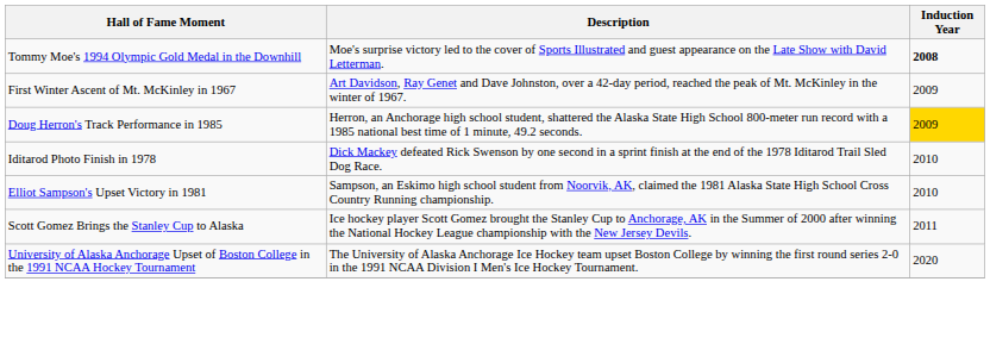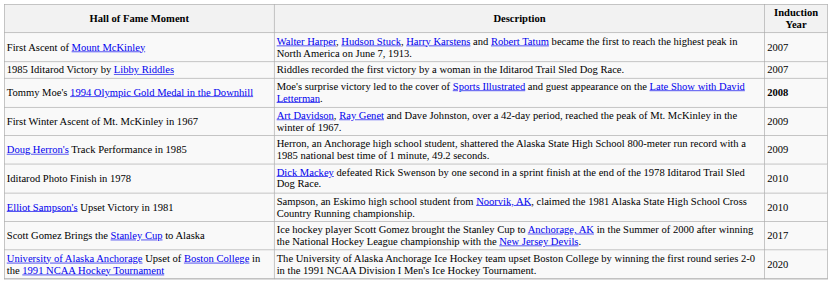 <table class="wikitable">
 <tr>
 <th>Hall of Fame Moment</th>
 <th>Description</th>
 <th>Induction Year</th>
+</tr>
+<tr>
+<td>First Ascent of <a href='#'>Mount McKinley</a></td>
+<td><a href='#'>Walter Harper</a>, <a href='#'>Hudson Stuck</a>, <a href='#'>Harry Karstens</a> and <a href='#'>Robert Tatum</a> became the first to reach the highest peak in North America on June 7, 1913.</td>
+<td>2007</td>
+</tr>
+<tr>
+<td>1985 Iditarod Victory by <a href='#'>Libby Riddles</a></td>
+<td>Riddles recorded the first victory by a woman in the Iditarod Trail Sled Dog Race.</td>
+<td>2007</td>
 </tr>
 <tr>
 <td>Tommy Moe's <a href='#'>1994 Olympic Gold Medal in the Downhill</a></td>
 <td>Moe's surprise victory led to the cover of <a href='#'>Sports Illustrated</a> and guest appearance on the <a href='#'>Late Show with David Letterman</a>.</td>
 <td><strong>2008</strong></td>
 </tr>
 <tr>
 <td>First Winter Ascent of Mt. McKinley in 1967</td>
 <td><a href='#'>Art Davidson</a>, <a href='#'>Ray Genet</a> and Dave Johnston, over a 42-day period, reached the peak of Mt. McKinley in the winter of 1967.</td>
 <td>2009</td>
 </tr>
 <tr>
 <td><a href='#'>Doug Herron's</a> Track Performance in 1985</td>
 <td>Herron, an Anchorage high school student, shattered the Alaska State High School 800-meter run record with a 1985 national best time of 1 minute, 49.2 seconds.</td>
-<td style="background: gold;">2009</td>
+<td>2009</td>
 </tr>
 <tr>
 <td>Iditarod Photo Finish in 1978</td>
 <td><a href='#'>Dick Mackey</a> defeated Rick Swenson by one second in a sprint finish at the end of the 1978 Iditarod Trail Sled Dog Race.</td>
 <td>2010</td>
 </tr>
 <tr>
 <td><a href='#'>Elliot Sampson's</a> Upset Victory in 1981</td>
 <td>Sampson, an Eskimo high school student from <a href='#'>Noorvik, AK</a>, claimed the 1981 Alaska State High School Cross Country Running championship.</td>
 <td>2010</td>
 </tr>
 <tr>
 <td>Scott Gomez Brings the <a href='#'>Stanley Cup</a> to Alaska</td>
 <td>Ice hockey player Scott Gomez brought the Stanley Cup to <a href='#'>Anchorage, AK</a> in the Summer of 2000 after winning the National Hockey League championship with the <a href='#'>New Jersey Devils</a>.</td>
-<td>2011</td>
+<td>2017</td>
 </tr>
 <tr>
 <td><a href='#'>University of Alaska Anchorage</a> Upset of <a href='#'>Boston College</a> in the <a href='#'>1991 NCAA Hockey Tournament</a></td>
 <td>The University of Alaska Anchorage Ice Hockey team upset Boston College by winning the first round series 2-0 in the 1991 NCAA Division I Men's Ice Hockey Tournament.</td>
 <td>2020</td>
 </tr>
 <tr>
 </tr>
 </table>
